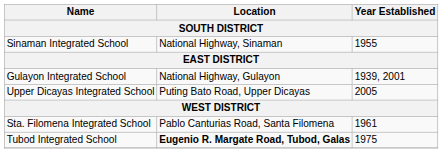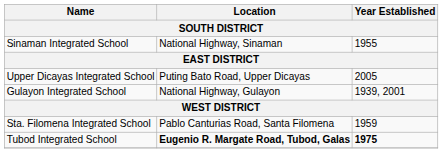 <table class="wikitable">
 <tr>
 <th>Name</th>
 <th>Location</th>
 <th>Year Established</th>
 </tr>
 <tr>
 <th colspan="3" scope="col">SOUTH DISTRICT</th>
 </tr>
 <tr>
 <td>Sinaman Integrated School</td>
 <td>National Highway, Sinaman</td>
 <td>1955</td>
 </tr>
 <tr>
 <th colspan="3" scope="col">EAST DISTRICT</th>
 </tr>
 <tr>
+<td>Upper Dicayas Integrated School</td>
+<td>Puting Bato Road, Upper Dicayas</td>
+<td>2005</td>
+</tr>
+<tr>
 <td>Gulayon Integrated School</td>
 <td>National Highway, Gulayon</td>
 <td>1939, 2001</td>
-</tr>
-<tr>
-<td>Upper Dicayas Integrated School</td>
-<td>Puting Bato Road, Upper Dicayas</td>
-<td>2005</td>
 </tr>
 <tr>
 <th colspan="3" scope="col">WEST DISTRICT</th>
 </tr>
 <tr>
 <td>Sta. Filomena Integrated School</td>
 <td>Pablo Canturias Road, Santa Filomena</td>
-<td>1961</td>
+<td>1959</td>
 </tr>
 <tr>
 <td>Tubod Integrated School</td>
 <td><strong>Eugenio R. Margate Road, Tubod, Galas</strong></td>
-<td>1975</td>
+<td><strong>1975</strong></td>
 </tr>
 <tr>
 </tr>
 </table>
